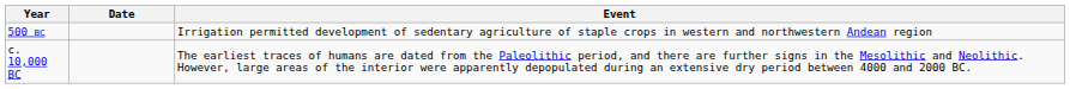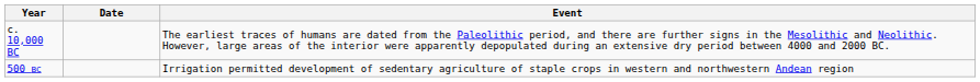 <table class="wikitable" width="100%">
 <tr>
 <th style="width:6%">Year</th>
 <th style="width:10%">Date</th>
 <th>Event</th>
 </tr>
 <tr>
+<td>c. <a href='#'>10,000 BC</a></td>
+<td></td>
+<td>The earliest traces of humans are dated from the <a href='#'>Paleolithic</a> period, and there are further signs in the <a href='#'>Mesolithic</a> and <a href='#'>Neolithic</a>. However, large areas of the interior were apparently depopulated during an extensive dry period between 4000 and 2000 BC.</td>
+</tr>
+<tr>
 <td><a href='#'>500 <small>BC</small></a></td>
 <td></td>
 <td>Irrigation permitted development of sedentary agriculture of staple crops in western and northwestern <a href='#'>Andean</a> region</td>
 </tr>
-<tr>
-<td>c. <a href='#'>10,000 BC</a></td>
-<td></td>
-<td>The earliest traces of humans are dated from the <a href='#'>Paleolithic</a> period, and there are further signs in the <a href='#'>Mesolithic</a> and <a href='#'>Neolithic</a>. However, large areas of the interior were apparently depopulated during an extensive dry period between 4000 and 2000 BC.</td>
-</tr>
 </table>
